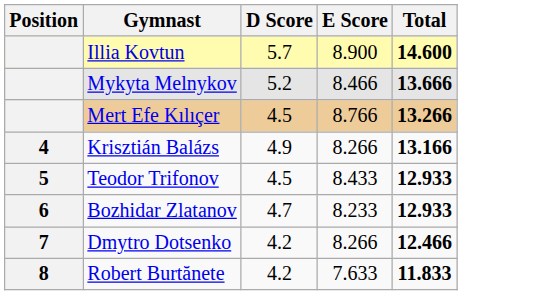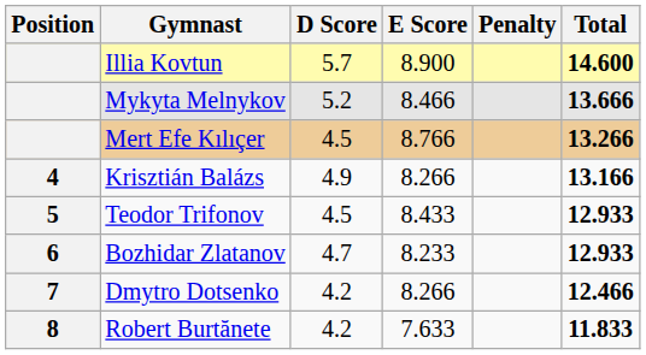 <table class="wikitable sortable" style="text-align:center;">
 <tr>
 <th>Position</th>
 <th>Gymnast</th>
 <th>D Score</th>
 <th>E Score</th>
+<th>Penalty</th>
 <th>Total</th>
 </tr>
 <tr style="background:#fffcaf;">
 <th scope="row" style="text-align:center"></th>
 <td style="text-align:left;"> <a href='#'>Illia Kovtun</a></td>
 <td>5.7</td>
 <td>8.900</td>
+<td></td>
 <td><strong>14.600</strong></td>
 </tr>
 <tr style="background:#e5e5e5;">
 <th scope="row" style="text-align:center"></th>
 <td style="text-align:left;"> <a href='#'>Mykyta Melnykov</a></td>
 <td>5.2</td>
 <td>8.466</td>
+<td></td>
 <td><strong>13.666</strong></td>
 </tr>
 <tr style="background:#ec9;">
 <th scope="row" style="text-align:center"></th>
 <td style="text-align:left;"> <a href='#'>Mert Efe Kılıçer</a></td>
 <td>4.5</td>
 <td>8.766</td>
+<td></td>
 <td><strong>13.266</strong></td>
 </tr>
 <tr>
 <th>4</th>
 <td style="text-align:left;"> <a href='#'>Krisztián Balázs</a></td>
 <td>4.9</td>
 <td>8.266</td>
+<td></td>
 <td><strong>13.166</strong></td>
 </tr>
 <tr>
 <th>5</th>
 <td style="text-align:left;"> <a href='#'>Teodor Trifonov</a></td>
 <td>4.5</td>
 <td>8.433</td>
+<td></td>
 <td><strong>12.933</strong></td>
 </tr>
 <tr>
 <th>6</th>
 <td style="text-align:left;"> <a href='#'>Bozhidar Zlatanov</a></td>
 <td>4.7</td>
 <td>8.233</td>
+<td></td>
 <td><strong>12.933</strong></td>
 </tr>
 <tr>
 <th>7</th>
 <td style="text-align:left;"> <a href='#'>Dmytro Dotsenko</a></td>
 <td>4.2</td>
 <td>8.266</td>
+<td></td>
 <td><strong>12.466</strong></td>
 </tr>
 <tr>
 <th>8</th>
 <td style="text-align:left;"> <a href='#'>Robert Burtănete</a></td>
 <td>4.2</td>
 <td>7.633</td>
+<td></td>
 <td><strong>11.833</strong></td>
 </tr>
 </table>
